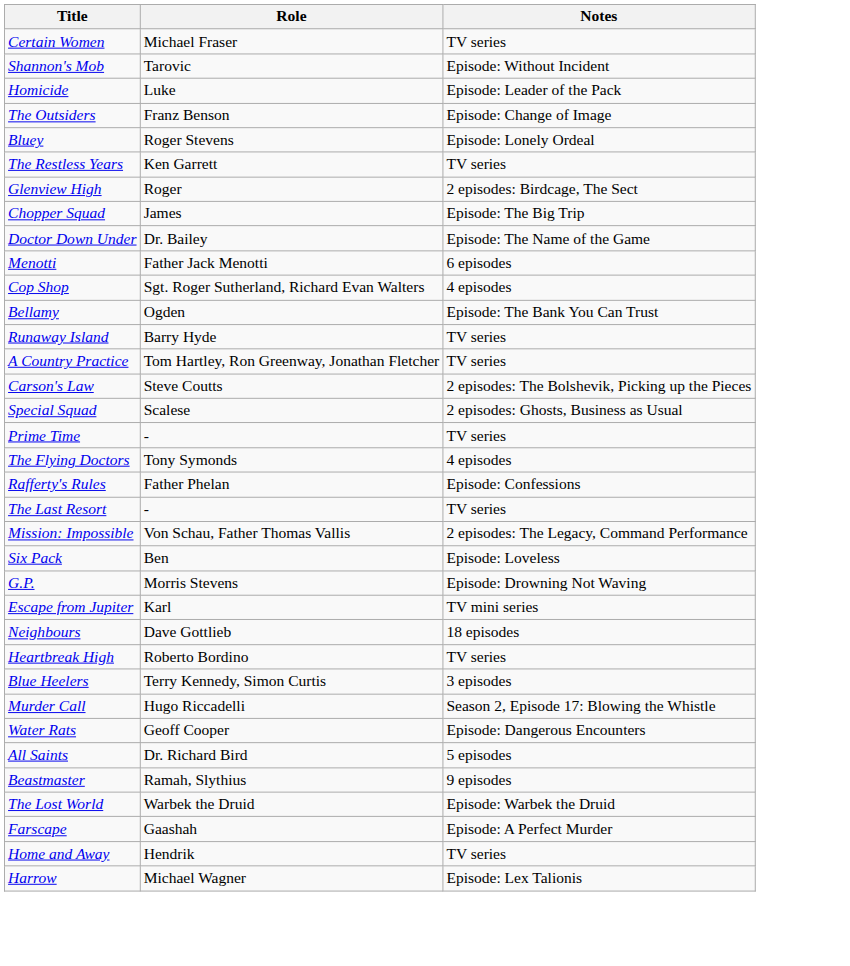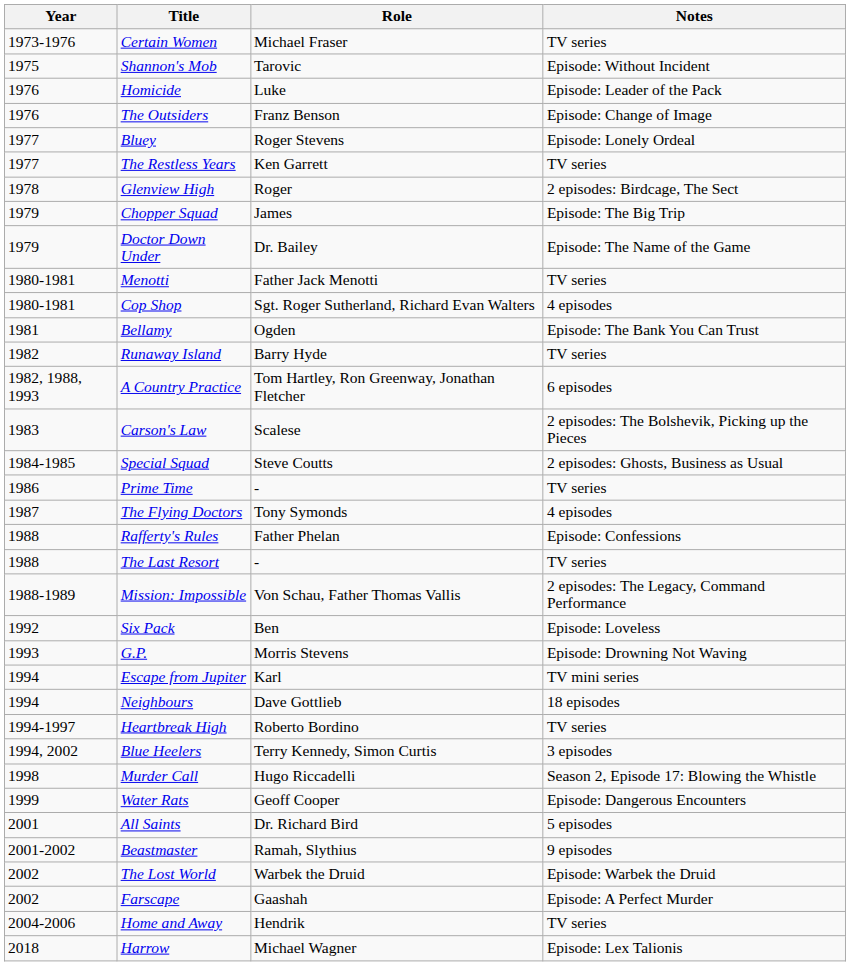 <table class="wikitable sortable">
 <tr>
+<th>Year</th>
 <th>Title</th>
 <th>Role</th>
 <th class="unsortable">Notes</th>
 </tr>
 <tr>
+<td>1973-1976</td>
 <td><em><a href='#'>Certain Women</a></em></td>
 <td>Michael Fraser</td>
 <td>TV series</td>
 </tr>
 <tr>
+<td>1975</td>
 <td><em><a href='#'>Shannon's Mob</a></em></td>
 <td>Tarovic</td>
 <td>Episode: Without Incident</td>
 </tr>
 <tr>
+<td>1976</td>
 <td><em><a href='#'>Homicide</a></em></td>
 <td>Luke</td>
 <td>Episode: Leader of the Pack</td>
 </tr>
 <tr>
+<td>1976</td>
 <td><em><a href='#'>The Outsiders</a></em></td>
 <td>Franz Benson</td>
 <td>Episode: Change of Image</td>
 </tr>
 <tr>
+<td>1977</td>
 <td><em><a href='#'>Bluey</a></em></td>
 <td>Roger Stevens</td>
 <td>Episode: Lonely Ordeal</td>
 </tr>
 <tr>
+<td>1977</td>
 <td><em><a href='#'>The Restless Years</a></em></td>
 <td>Ken Garrett</td>
 <td>TV series</td>
 </tr>
 <tr>
+<td>1978</td>
 <td><em><a href='#'>Glenview High</a></em></td>
 <td>Roger</td>
 <td>2 episodes: Birdcage, The Sect</td>
 </tr>
 <tr>
+<td>1979</td>
 <td><em><a href='#'>Chopper Squad</a></em></td>
 <td>James</td>
 <td>Episode: The Big Trip</td>
 </tr>
 <tr>
+<td>1979</td>
 <td><em><a href='#'>Doctor Down Under</a></em></td>
 <td>Dr. Bailey</td>
 <td>Episode: The Name of the Game</td>
 </tr>
 <tr>
+<td>1980-1981</td>
 <td><em><a href='#'>Menotti</a></em></td>
 <td>Father Jack Menotti</td>
-<td>6 episodes</td>
+<td>TV series</td>
 </tr>
 <tr>
+<td>1980-1981</td>
 <td><em><a href='#'>Cop Shop</a></em></td>
 <td>Sgt. Roger Sutherland, Richard Evan Walters</td>
 <td>4 episodes</td>
 </tr>
 <tr>
+<td>1981</td>
 <td><em><a href='#'>Bellamy</a></em></td>
 <td>Ogden</td>
 <td>Episode: The Bank You Can Trust</td>
 </tr>
 <tr>
+<td>1982</td>
 <td><em><a href='#'>Runaway Island</a></em></td>
 <td>Barry Hyde</td>
 <td>TV series</td>
 </tr>
 <tr>
+<td>1982, 1988, 1993</td>
 <td><em><a href='#'>A Country Practice</a></em></td>
 <td>Tom Hartley, Ron Greenway, Jonathan Fletcher</td>
-<td>TV series</td>
+<td>6 episodes</td>
 </tr>
 <tr>
+<td>1983</td>
 <td><em><a href='#'>Carson's Law</a></em></td>
-<td>Steve Coutts</td>
+<td>Scalese</td>
 <td>2 episodes: The Bolshevik, Picking up the Pieces</td>
 </tr>
 <tr>
+<td>1984-1985</td>
 <td><em><a href='#'>Special Squad</a></em></td>
-<td>Scalese</td>
+<td>Steve Coutts</td>
 <td>2 episodes: Ghosts, Business as Usual</td>
 </tr>
 <tr>
+<td>1986</td>
 <td><em><a href='#'>Prime Time</a></em></td>
 <td>-</td>
 <td>TV series</td>
 </tr>
 <tr>
+<td>1987</td>
 <td><em><a href='#'>The Flying Doctors</a></em></td>
 <td>Tony Symonds</td>
 <td>4 episodes</td>
 </tr>
 <tr>
+<td>1988</td>
 <td><em><a href='#'>Rafferty's Rules</a></em></td>
 <td>Father Phelan</td>
 <td>Episode: Confessions</td>
 </tr>
 <tr>
+<td>1988</td>
 <td><em><a href='#'>The Last Resort</a></em></td>
 <td>-</td>
 <td>TV series</td>
 </tr>
 <tr>
+<td>1988-1989</td>
 <td><em><a href='#'>Mission: Impossible</a></em></td>
 <td>Von Schau, Father Thomas Vallis</td>
 <td>2 episodes: The Legacy, Command Performance</td>
 </tr>
 <tr>
+<td>1992</td>
 <td><em><a href='#'>Six Pack</a></em></td>
 <td>Ben</td>
 <td>Episode: Loveless</td>
 </tr>
 <tr>
+<td>1993</td>
 <td><em><a href='#'>G.P.</a></em></td>
 <td>Morris Stevens</td>
 <td>Episode: Drowning Not Waving</td>
 </tr>
 <tr>
+<td>1994</td>
 <td><em><a href='#'>Escape from Jupiter</a></em></td>
 <td>Karl</td>
 <td>TV mini series</td>
 </tr>
 <tr>
+<td>1994</td>
 <td><em><a href='#'>Neighbours</a></em></td>
 <td>Dave Gottlieb</td>
 <td>18 episodes</td>
 </tr>
 <tr>
+<td>1994-1997</td>
 <td><em><a href='#'>Heartbreak High</a></em></td>
 <td>Roberto Bordino</td>
 <td>TV series</td>
 </tr>
 <tr>
+<td>1994, 2002</td>
 <td><em><a href='#'>Blue Heelers</a></em></td>
 <td>Terry Kennedy, Simon Curtis</td>
 <td>3 episodes</td>
 </tr>
 <tr>
+<td>1998</td>
 <td><em><a href='#'>Murder Call</a></em></td>
 <td>Hugo Riccadelli</td>
 <td>Season 2, Episode 17: Blowing the Whistle</td>
 </tr>
 <tr>
+<td>1999</td>
 <td><em><a href='#'>Water Rats</a></em></td>
 <td>Geoff Cooper</td>
 <td>Episode: Dangerous Encounters</td>
 </tr>
 <tr>
+<td>2001</td>
 <td><em><a href='#'>All Saints</a></em></td>
 <td>Dr. Richard Bird</td>
 <td>5 episodes</td>
 </tr>
 <tr>
+<td>2001-2002</td>
 <td><em><a href='#'>Beastmaster</a></em></td>
 <td>Ramah, Slythius</td>
 <td>9 episodes</td>
 </tr>
 <tr>
+<td>2002</td>
 <td><em><a href='#'>The Lost World</a></em></td>
 <td>Warbek the Druid</td>
 <td>Episode: Warbek the Druid</td>
 </tr>
 <tr>
+<td>2002</td>
 <td><em><a href='#'>Farscape</a></em></td>
 <td>Gaashah</td>
 <td>Episode: A Perfect Murder</td>
 </tr>
 <tr>
+<td>2004-2006</td>
 <td><em><a href='#'>Home and Away</a></em></td>
 <td>Hendrik</td>
 <td>TV series</td>
 </tr>
 <tr>
+<td>2018</td>
 <td><em><a href='#'>Harrow</a></em></td>
 <td>Michael Wagner</td>
 <td>Episode: Lex Talionis</td>
 </tr>
 </table>
